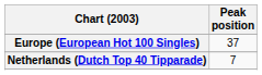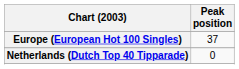 <table class="wikitable sortable plainrowheaders" style="text-align:center">
 <tr>
 <th>Chart (2003)</th>
 <th>Peak<br>position</th>
 </tr>
 <tr>
 </tr>
 <tr>
 </tr>
 <tr>
 </tr>
 <tr>
 </tr>
 <tr>
 <th scope="row">Europe (<a href='#'>European Hot 100 Singles</a>)</th>
 <td>37</td>
 </tr>
 <tr>
 </tr>
 <tr>
 </tr>
 <tr>
 <th scope="row">Netherlands (<a href='#'>Dutch Top 40 Tipparade</a>)</th>
-<td>7</td>
+<td>0</td>
 </tr>
 <tr>
 </tr>
 <tr>
 </tr>
 <tr>
 </tr>
 <tr>
 </tr>
 <tr>
 </tr>
 <tr>
 </tr>
 <tr>
 </tr>
 <tr>
 </tr>
 </table>
